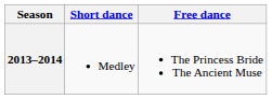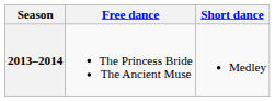 <table class=wikitable style=text-align:center>
 <tr>
 <th>Season</th>
+<th><a href='#'>Free dance</a></th>
 <th><a href='#'>Short dance</a></th>
-<th><a href='#'>Free dance</a></th>
 </tr>
 <tr>
 <th>2013–2014 <br></th>
+<td><br><ul><li>The Princess Bride</li><li>The Ancient Muse <br></li></ul></td>
 <td><br><ul><li>Medley <br></li></ul></td>
-<td><br><ul><li>The Princess Bride</li><li>The Ancient Muse <br></li></ul></td>
 </tr>
 </table>
